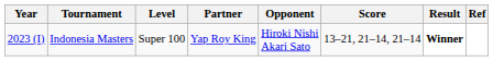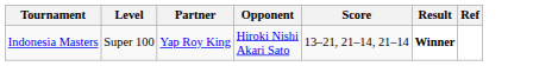 <table class="sortable wikitable" style="font-size: 90%;">
 <tr>
-<th>Year</th>
 <th>Tournament</th>
 <th>Level</th>
 <th>Partner</th>
 <th>Opponent</th>
 <th>Score</th>
 <th>Result</th>
 <th>Ref</th>
 </tr>
 <tr>
-<td align="center"><a href='#'>2023 (I)</a></td>
 <td align="left"><a href='#'>Indonesia Masters</a></td>
 <td align="left">Super 100</td>
 <td align="left"> <a href='#'>Yap Roy King</a></td>
 <td align="left"> <a href='#'>Hiroki Nishi</a><br> <a href='#'>Akari Sato</a></td>
 <td align="left">13–21, 21–14, 21–14</td>
 <td style="text-align:left; background:white"> <strong>Winner</strong></td>
 <td style="text-align:center; background:white"></td>
 </tr>
 </table>
